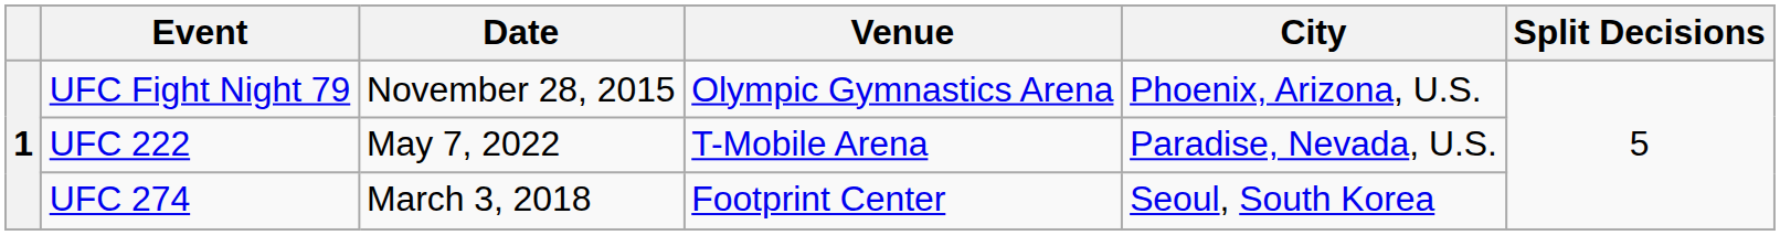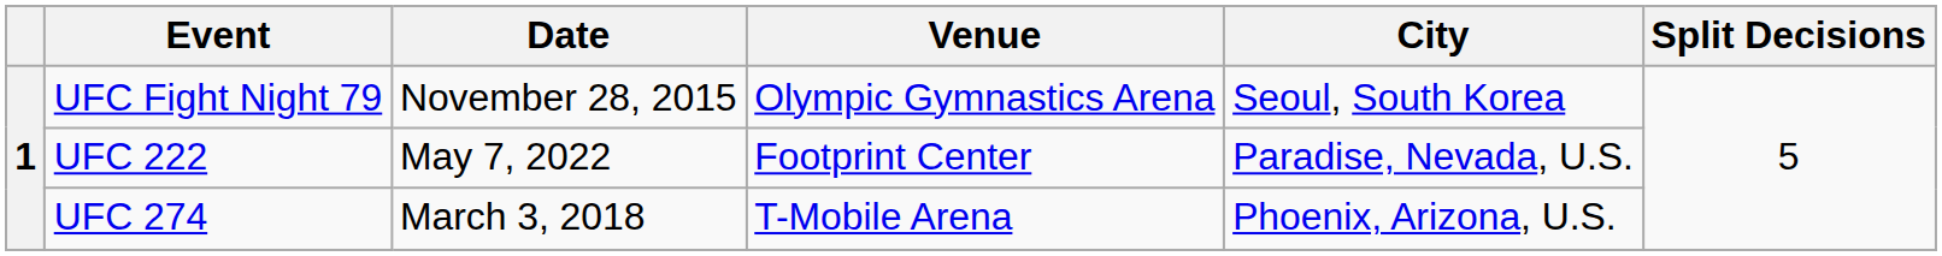 <table class=wikitable>
 <tr>
 <th></th>
 <th>Event</th>
 <th>Date</th>
 <th>Venue</th>
 <th>City</th>
 <th>Split Decisions</th>
 </tr>
 <tr>
 <th rowspan=3>1</th>
 <td><a href='#'>UFC Fight Night 79</a></td>
 <td>November 28, 2015</td>
 <td><a href='#'>Olympic Gymnastics Arena</a></td>
-<td><a href='#'>Phoenix, Arizona</a>, U.S.</td>
+<td><a href='#'>Seoul</a>, <a href='#'>South Korea</a></td>
 <td rowspan=3 align=center>5</td>
 </tr>
 <tr>
 <td><a href='#'>UFC 222</a></td>
 <td>May 7, 2022</td>
-<td><a href='#'>T-Mobile Arena</a></td>
+<td><a href='#'>Footprint Center</a></td>
 <td><a href='#'>Paradise, Nevada</a>, U.S.</td>
 </tr>
 <tr>
 <td><a href='#'>UFC 274</a></td>
 <td>March 3, 2018</td>
-<td><a href='#'>Footprint Center</a></td>
-<td><a href='#'>Seoul</a>, <a href='#'>South Korea</a></td>
+<td><a href='#'>T-Mobile Arena</a></td>
+<td><a href='#'>Phoenix, Arizona</a>, U.S.</td>
 </tr>
 </table>
